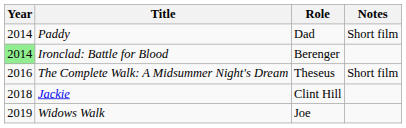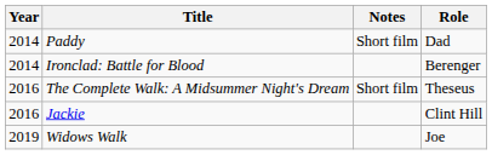 <table class="wikitable sortable">
 <tr>
 <th>Year</th>
 <th>Title</th>
+<th class="unsortable">Notes</th>
 <th>Role</th>
-<th class="unsortable">Notes</th>
 </tr>
 <tr>
 <td>2014</td>
 <td><em>Paddy</em></td>
+<td>Short film</td>
 <td>Dad</td>
-<td>Short film</td>
 </tr>
 <tr>
-<td style="background: lightgreen;">2014</td>
+<td>2014</td>
 <td><em>Ironclad: Battle for Blood</em></td>
+<td></td>
 <td>Berenger</td>
-<td></td>
 </tr>
 <tr>
 <td>2016</td>
 <td><em>The Complete Walk: A Midsummer Night's Dream</em></td>
+<td>Short film</td>
 <td>Theseus</td>
-<td>Short film</td>
 </tr>
 <tr>
-<td>2018</td>
+<td>2016</td>
 <td><em><a href='#'>Jackie</a></em></td>
+<td></td>
 <td>Clint Hill</td>
-<td></td>
 </tr>
 <tr>
 <td>2019</td>
 <td><em>Widows Walk</em></td>
+<td></td>
 <td>Joe</td>
-<td></td>
 </tr>
 </table>
